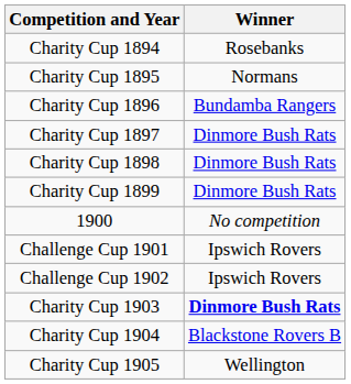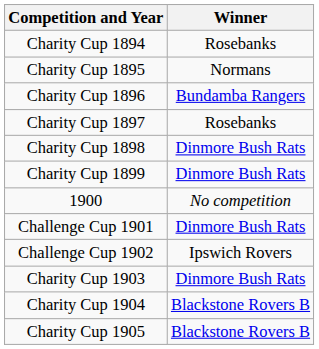 <table class="wikitable" style="text-align:center">
 <tr>
 <th>Competition and Year</th>
 <th>Winner</th>
 </tr>
 <tr>
 <td>Charity Cup 1894</td>
 <td>Rosebanks</td>
 </tr>
 <tr>
 <td>Charity Cup 1895</td>
 <td>Normans</td>
 </tr>
 <tr>
 <td>Charity Cup 1896</td>
 <td><a href='#'>Bundamba Rangers</a></td>
 </tr>
 <tr>
 <td>Charity Cup 1897</td>
-<td><a href='#'>Dinmore Bush Rats</a></td>
+<td>Rosebanks</td>
 </tr>
 <tr>
 <td>Charity Cup 1898</td>
 <td><a href='#'>Dinmore Bush Rats</a></td>
 </tr>
 <tr>
 <td>Charity Cup 1899</td>
 <td><a href='#'>Dinmore Bush Rats</a></td>
 </tr>
 <tr>
 <td>1900</td>
 <td><em>No competition</em></td>
 </tr>
 <tr>
 <td>Challenge Cup 1901</td>
-<td>Ipswich Rovers</td>
+<td><a href='#'>Dinmore Bush Rats</a></td>
 </tr>
 <tr>
 <td>Challenge Cup 1902</td>
 <td>Ipswich Rovers</td>
 </tr>
 <tr>
 <td>Charity Cup 1903</td>
-<td><strong><a href='#'>Dinmore Bush Rats</a></strong></td>
+<td><a href='#'>Dinmore Bush Rats</a></td>
 </tr>
 <tr>
 <td>Charity Cup 1904</td>
 <td><a href='#'>Blackstone Rovers B</a></td>
 </tr>
 <tr>
 <td>Charity Cup 1905</td>
-<td>Wellington</td>
+<td><a href='#'>Blackstone Rovers B</a></td>
 </tr>
 </table>
